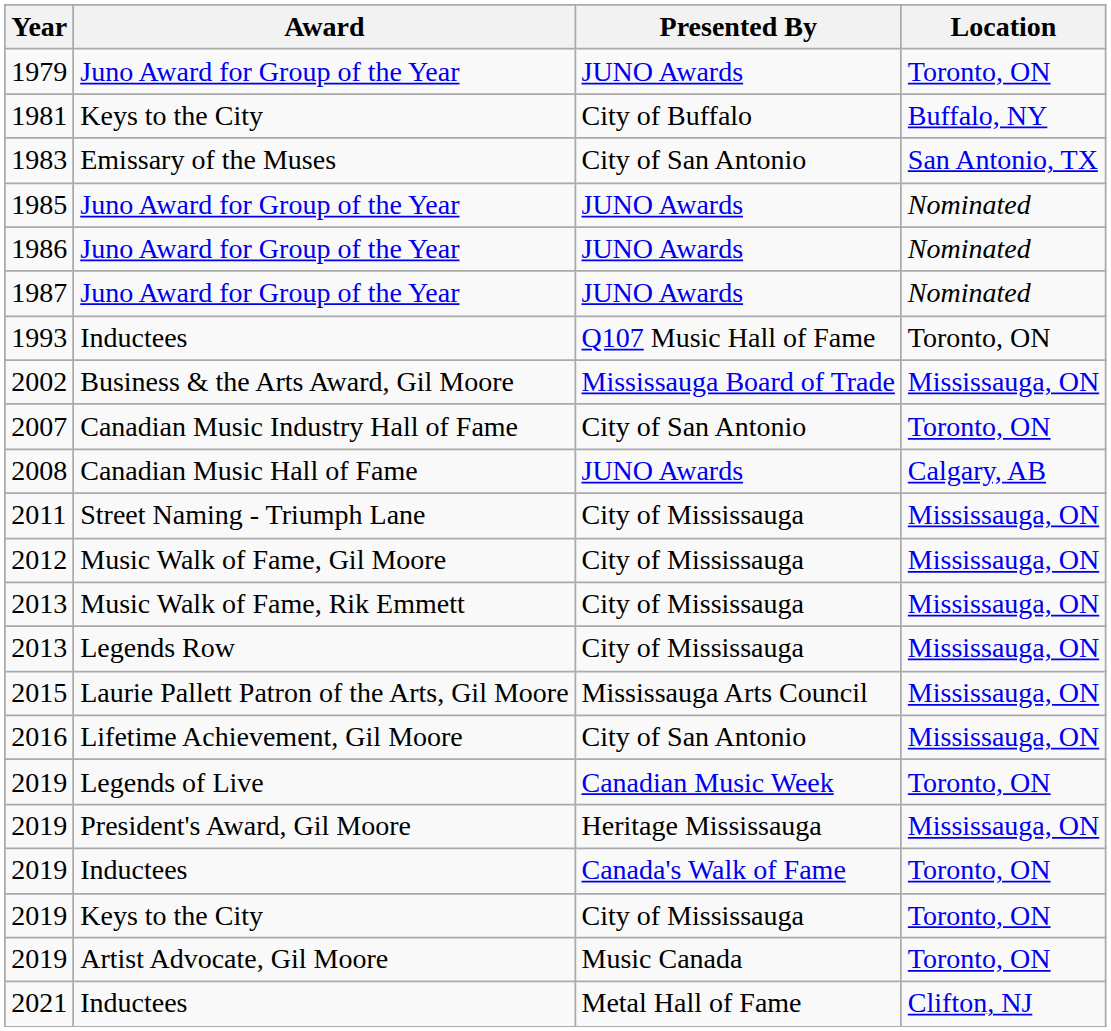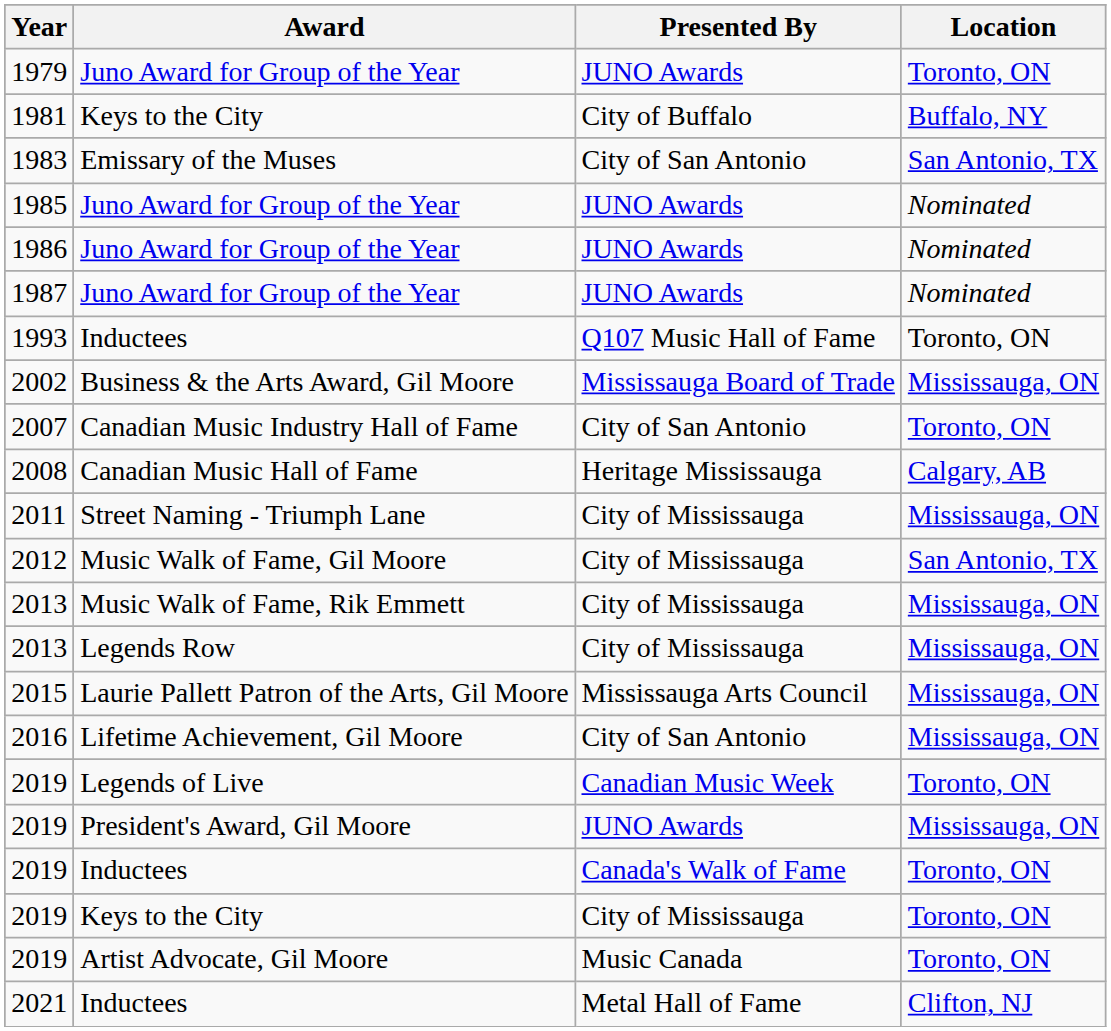 <table class="wikitable">
 <tr>
 <th>Year</th>
 <th>Award</th>
 <th>Presented By</th>
 <th>Location</th>
 </tr>
 <tr>
 <td>1979</td>
 <td><a href='#'>Juno Award for Group of the Year</a></td>
 <td><a href='#'>JUNO Awards</a></td>
 <td><a href='#'>Toronto, ON</a></td>
 </tr>
 <tr>
 <td>1981</td>
 <td>Keys to the City</td>
 <td>City of Buffalo</td>
 <td><a href='#'>Buffalo, NY</a></td>
 </tr>
 <tr>
 <td>1983</td>
 <td>Emissary of the Muses</td>
 <td>City of San Antonio</td>
 <td><a href='#'>San Antonio, TX</a></td>
 </tr>
 <tr>
 <td>1985</td>
 <td><a href='#'>Juno Award for Group of the Year</a></td>
 <td><a href='#'>JUNO Awards</a></td>
 <td><em>Nominated</em></td>
 </tr>
 <tr>
 <td>1986</td>
 <td><a href='#'>Juno Award for Group of the Year</a></td>
 <td><a href='#'>JUNO Awards</a></td>
 <td><em>Nominated</em></td>
 </tr>
 <tr>
 <td>1987</td>
 <td><a href='#'>Juno Award for Group of the Year</a></td>
 <td><a href='#'>JUNO Awards</a></td>
 <td><em>Nominated</em></td>
 </tr>
 <tr>
 <td>1993</td>
 <td>Inductees</td>
 <td><a href='#'>Q107</a> Music Hall of Fame</td>
 <td>Toronto, ON</td>
 </tr>
 <tr>
 <td>2002</td>
 <td>Business & the Arts Award, Gil Moore </td>
 <td><a href='#'>Mississauga Board of Trade</a></td>
 <td><a href='#'>Mississauga, ON</a></td>
 </tr>
 <tr>
 <td>2007</td>
 <td>Canadian Music Industry Hall of Fame </td>
 <td>City of San Antonio</td>
 <td><a href='#'>Toronto, ON</a></td>
 </tr>
 <tr>
 <td>2008</td>
 <td>Canadian Music Hall of Fame </td>
-<td><a href='#'>JUNO Awards</a></td>
+<td>Heritage Mississauga</td>
 <td><a href='#'>Calgary, AB</a></td>
 </tr>
 <tr>
 <td>2011</td>
 <td>Street Naming - Triumph Lane </td>
 <td>City of Mississauga</td>
 <td><a href='#'>Mississauga, ON</a></td>
 </tr>
 <tr>
 <td>2012</td>
 <td>Music Walk of Fame, Gil Moore </td>
 <td>City of Mississauga</td>
-<td><a href='#'>Mississauga, ON</a></td>
+<td><a href='#'>San Antonio, TX</a></td>
 </tr>
 <tr>
 <td>2013</td>
 <td>Music Walk of Fame, Rik Emmett </td>
 <td>City of Mississauga</td>
 <td><a href='#'>Mississauga, ON</a></td>
 </tr>
 <tr>
 <td>2013</td>
 <td>Legends Row </td>
 <td>City of Mississauga</td>
 <td><a href='#'>Mississauga, ON</a></td>
 </tr>
 <tr>
 <td>2015</td>
 <td>Laurie Pallett Patron of the Arts, Gil Moore </td>
 <td>Mississauga Arts Council</td>
 <td><a href='#'>Mississauga, ON</a></td>
 </tr>
 <tr>
 <td>2016</td>
 <td>Lifetime Achievement, Gil Moore </td>
 <td>City of San Antonio</td>
 <td><a href='#'>Mississauga, ON</a></td>
 </tr>
 <tr>
 <td>2019</td>
 <td>Legends of Live </td>
 <td><a href='#'>Canadian Music Week</a></td>
 <td><a href='#'>Toronto, ON</a></td>
 </tr>
 <tr>
 <td>2019</td>
 <td>President's Award, Gil Moore </td>
-<td>Heritage Mississauga</td>
+<td><a href='#'>JUNO Awards</a></td>
 <td><a href='#'>Mississauga, ON</a></td>
 </tr>
 <tr>
 <td>2019</td>
 <td>Inductees </td>
 <td><a href='#'>Canada's Walk of Fame</a></td>
 <td><a href='#'>Toronto, ON</a></td>
 </tr>
 <tr>
 <td>2019</td>
 <td>Keys to the City </td>
 <td>City of Mississauga</td>
 <td><a href='#'>Toronto, ON</a></td>
 </tr>
 <tr>
 <td>2019</td>
 <td>Artist Advocate, Gil Moore </td>
 <td>Music Canada</td>
 <td><a href='#'>Toronto, ON</a></td>
 </tr>
 <tr>
 <td>2021</td>
 <td>Inductees </td>
 <td>Metal Hall of Fame</td>
 <td><a href='#'>Clifton, NJ</a></td>
 </tr>
 </table>
